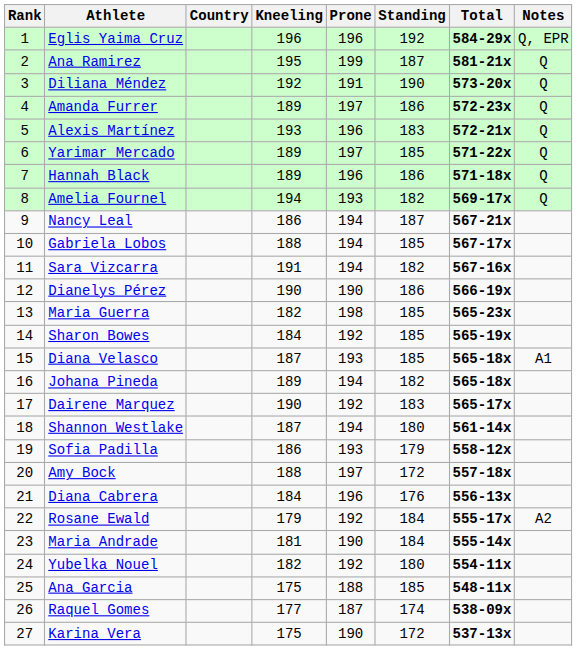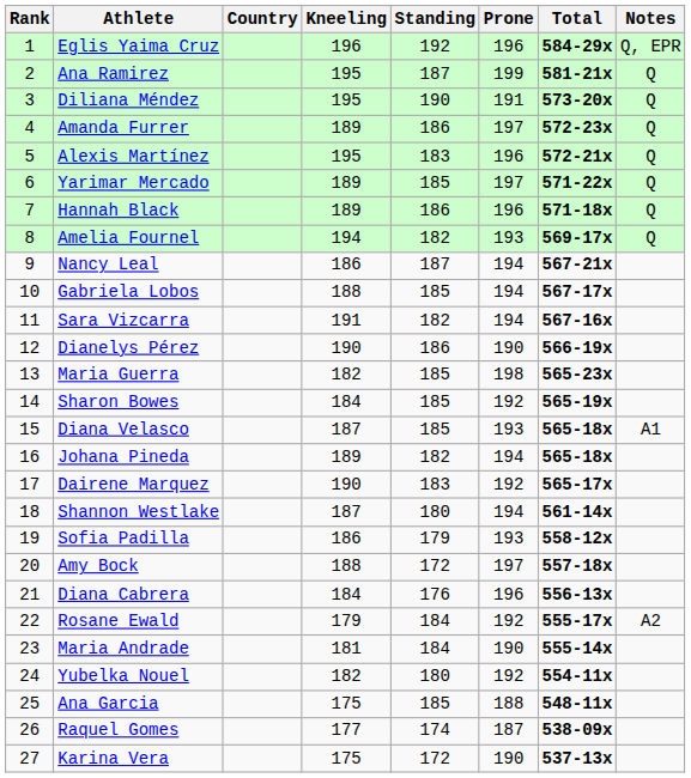 <table class="wikitable sortable" style="text-align:center">
 <tr>
 <th>Rank</th>
 <th>Athlete</th>
 <th>Country</th>
 <th>Kneeling</th>
+<th>Standing</th>
 <th>Prone</th>
-<th>Standing</th>
 <th>Total</th>
 <th>Notes</th>
 </tr>
 <tr bgcolor=#ccffcc>
 <td>1</td>
 <td align=left><a href='#'>Eglis Yaima Cruz</a></td>
 <td align=left></td>
 <td>196</td>
+<td>192</td>
 <td>196</td>
-<td>192</td>
 <td><strong>584-29x</strong></td>
 <td>Q, EPR</td>
 </tr>
 <tr bgcolor=#ccffcc>
 <td>2</td>
 <td align=left><a href='#'>Ana Ramirez</a></td>
 <td align=left></td>
 <td>195</td>
+<td>187</td>
 <td>199</td>
-<td>187</td>
 <td><strong>581-21x</strong></td>
 <td>Q</td>
 </tr>
 <tr bgcolor=#ccffcc>
 <td>3</td>
 <td align=left><a href='#'>Diliana Méndez</a></td>
 <td align=left></td>
-<td>192</td>
+<td>195</td>
+<td>190</td>
 <td>191</td>
-<td>190</td>
 <td><strong>573-20x</strong></td>
 <td>Q</td>
 </tr>
 <tr bgcolor=#ccffcc>
 <td>4</td>
 <td align=left><a href='#'>Amanda Furrer</a></td>
 <td align=left></td>
 <td>189</td>
+<td>186</td>
 <td>197</td>
-<td>186</td>
 <td><strong>572-23x</strong></td>
 <td>Q</td>
 </tr>
 <tr bgcolor=#ccffcc>
 <td>5</td>
 <td align=left><a href='#'>Alexis Martínez</a></td>
 <td align=left></td>
-<td>193</td>
+<td>195</td>
+<td>183</td>
 <td>196</td>
-<td>183</td>
 <td><strong>572-21x</strong></td>
 <td>Q</td>
 </tr>
 <tr bgcolor=#ccffcc>
 <td>6</td>
 <td align=left><a href='#'>Yarimar Mercado</a></td>
 <td align=left></td>
 <td>189</td>
+<td>185</td>
 <td>197</td>
-<td>185</td>
 <td><strong>571-22x</strong></td>
 <td>Q</td>
 </tr>
 <tr bgcolor=#ccffcc>
 <td>7</td>
 <td align=left><a href='#'>Hannah Black</a></td>
 <td align=left></td>
 <td>189</td>
+<td>186</td>
 <td>196</td>
-<td>186</td>
 <td><strong>571-18x</strong></td>
 <td>Q</td>
 </tr>
 <tr bgcolor=#ccffcc>
 <td>8</td>
 <td align=left><a href='#'>Amelia Fournel</a></td>
 <td align=left></td>
 <td>194</td>
+<td>182</td>
 <td>193</td>
-<td>182</td>
 <td><strong>569-17x</strong></td>
 <td>Q</td>
 </tr>
 <tr>
 <td>9</td>
 <td align=left><a href='#'>Nancy Leal</a></td>
 <td align=left></td>
 <td>186</td>
+<td>187</td>
 <td>194</td>
-<td>187</td>
 <td><strong>567-21x</strong></td>
 <td></td>
 </tr>
 <tr>
 <td>10</td>
 <td align=left><a href='#'>Gabriela Lobos</a></td>
 <td align=left></td>
 <td>188</td>
+<td>185</td>
 <td>194</td>
-<td>185</td>
 <td><strong>567-17x</strong></td>
 <td></td>
 </tr>
 <tr>
 <td>11</td>
 <td align=left><a href='#'>Sara Vizcarra</a></td>
 <td align=left></td>
 <td>191</td>
+<td>182</td>
 <td>194</td>
-<td>182</td>
 <td><strong>567-16x</strong></td>
 <td></td>
 </tr>
 <tr>
 <td>12</td>
 <td align=left><a href='#'>Dianelys Pérez</a></td>
 <td align=left></td>
 <td>190</td>
+<td>186</td>
 <td>190</td>
-<td>186</td>
 <td><strong>566-19x</strong></td>
 <td></td>
 </tr>
 <tr>
 <td>13</td>
 <td align=left><a href='#'>Maria Guerra</a></td>
 <td align=left></td>
 <td>182</td>
+<td>185</td>
 <td>198</td>
-<td>185</td>
 <td><strong>565-23x</strong></td>
 <td></td>
 </tr>
 <tr>
 <td>14</td>
 <td align=left><a href='#'>Sharon Bowes</a></td>
 <td align=left></td>
 <td>184</td>
+<td>185</td>
 <td>192</td>
-<td>185</td>
 <td><strong>565-19x</strong></td>
 <td></td>
 </tr>
 <tr>
 <td>15</td>
 <td align=left><a href='#'>Diana Velasco</a></td>
 <td align=left></td>
 <td>187</td>
+<td>185</td>
 <td>193</td>
-<td>185</td>
 <td><strong>565-18x</strong></td>
 <td>A1</td>
 </tr>
 <tr>
 <td>16</td>
 <td align=left><a href='#'>Johana Pineda</a></td>
 <td align=left></td>
 <td>189</td>
+<td>182</td>
 <td>194</td>
-<td>182</td>
 <td><strong>565-18x</strong></td>
 <td></td>
 </tr>
 <tr>
 <td>17</td>
 <td align=left><a href='#'>Dairene Marquez</a></td>
 <td align=left></td>
 <td>190</td>
+<td>183</td>
 <td>192</td>
-<td>183</td>
 <td><strong>565-17x</strong></td>
 <td></td>
 </tr>
 <tr>
 <td>18</td>
 <td align=left><a href='#'>Shannon Westlake</a></td>
 <td align=left></td>
 <td>187</td>
+<td>180</td>
 <td>194</td>
-<td>180</td>
 <td><strong>561-14x</strong></td>
 <td></td>
 </tr>
 <tr>
 <td>19</td>
 <td align=left><a href='#'>Sofia Padilla</a></td>
 <td align=left></td>
 <td>186</td>
+<td>179</td>
 <td>193</td>
-<td>179</td>
 <td><strong>558-12x</strong></td>
 <td></td>
 </tr>
 <tr>
 <td>20</td>
 <td align=left><a href='#'>Amy Bock</a></td>
 <td align=left></td>
 <td>188</td>
+<td>172</td>
 <td>197</td>
-<td>172</td>
 <td><strong>557-18x</strong></td>
 <td></td>
 </tr>
 <tr>
 <td>21</td>
 <td align=left><a href='#'>Diana Cabrera</a></td>
 <td align=left></td>
 <td>184</td>
+<td>176</td>
 <td>196</td>
-<td>176</td>
 <td><strong>556-13x</strong></td>
 <td></td>
 </tr>
 <tr>
 <td>22</td>
 <td align=left><a href='#'>Rosane Ewald</a></td>
 <td align=left></td>
 <td>179</td>
+<td>184</td>
 <td>192</td>
-<td>184</td>
 <td><strong>555-17x</strong></td>
 <td>A2</td>
 </tr>
 <tr>
 <td>23</td>
 <td align=left><a href='#'>Maria Andrade</a></td>
 <td align=left></td>
 <td>181</td>
+<td>184</td>
 <td>190</td>
-<td>184</td>
 <td><strong>555-14x</strong></td>
 <td></td>
 </tr>
 <tr>
 <td>24</td>
 <td align=left><a href='#'>Yubelka Nouel</a></td>
 <td align=left></td>
 <td>182</td>
+<td>180</td>
 <td>192</td>
-<td>180</td>
 <td><strong>554-11x</strong></td>
 <td></td>
 </tr>
 <tr>
 <td>25</td>
 <td align=left><a href='#'>Ana Garcia</a></td>
 <td align=left></td>
 <td>175</td>
+<td>185</td>
 <td>188</td>
-<td>185</td>
 <td><strong>548-11x</strong></td>
 <td></td>
 </tr>
 <tr>
 <td>26</td>
 <td align=left><a href='#'>Raquel Gomes</a></td>
 <td align=left></td>
 <td>177</td>
+<td>174</td>
 <td>187</td>
-<td>174</td>
 <td><strong>538-09x</strong></td>
 <td></td>
 </tr>
 <tr>
 <td>27</td>
 <td align=left><a href='#'>Karina Vera</a></td>
 <td align=left></td>
 <td>175</td>
+<td>172</td>
 <td>190</td>
-<td>172</td>
 <td><strong>537-13x</strong></td>
 <td></td>
 </tr>
 </table>
